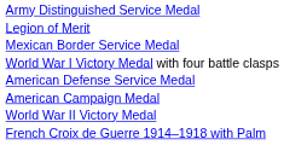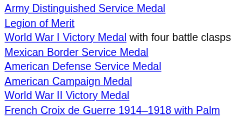 <table>
 <tr>
 <td></td>
 <td><a href='#'>Army Distinguished Service Medal</a></td>
 </tr>
 <tr>
 <td></td>
 <td><a href='#'>Legion of Merit</a></td>
 </tr>
 <tr>
 <td></td>
-<td><a href='#'>Mexican Border Service Medal</a></td>
+<td><a href='#'>World War I Victory Medal</a> with four battle clasps</td>
 </tr>
 <tr>
 <td></td>
-<td><a href='#'>World War I Victory Medal</a> with four battle clasps</td>
+<td><a href='#'>Mexican Border Service Medal</a></td>
 </tr>
 <tr>
 <td></td>
 <td><a href='#'>American Defense Service Medal</a></td>
 </tr>
 <tr>
 <td></td>
 <td><a href='#'>American Campaign Medal</a></td>
 </tr>
 <tr>
 <td></td>
 <td><a href='#'>World War II Victory Medal</a></td>
 </tr>
 <tr>
 <td></td>
 <td><a href='#'>French Croix de Guerre 1914–1918 with Palm</a></td>
 </tr>
 <tr>
 </tr>
 </table>
